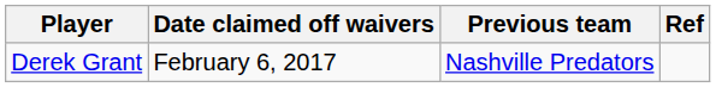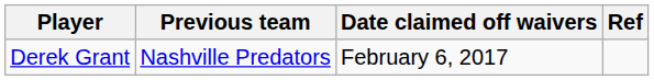 <table class="wikitable">
 <tr>
 <th>Player</th>
+<th>Previous team</th>
 <th>Date claimed off waivers</th>
-<th>Previous team</th>
 <th>Ref</th>
 </tr>
 <tr>
 <td><a href='#'>Derek Grant</a></td>
+<td><a href='#'>Nashville Predators</a></td>
 <td>February 6, 2017</td>
-<td><a href='#'>Nashville Predators</a></td>
 <td></td>
 </tr>
 </table>
